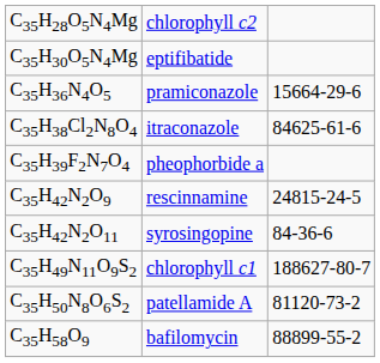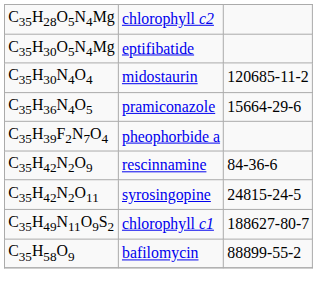 <table class="wikitable">
 <tr>
 <td>C<sub>35</sub>H<sub>28</sub>O<sub>5</sub>N<sub>4</sub>Mg</td>
 <td><a href='#'>chlorophyll <em>c2</em></a></td>
 <td></td>
 </tr>
 <tr>
 <td>C<sub>35</sub>H<sub>30</sub>O<sub>5</sub>N<sub>4</sub>Mg</td>
 <td><a href='#'>eptifibatide</a></td>
 <td></td>
 </tr>
 <tr>
+<td>C<sub>35</sub>H<sub>30</sub>N<sub>4</sub>O<sub>4</sub></td>
+<td><a href='#'>midostaurin</a></td>
+<td>120685-11-2</td>
+</tr>
+<tr>
 <td>C<sub>35</sub>H<sub>36</sub>N<sub>4</sub>O<sub>5</sub></td>
 <td><a href='#'>pramiconazole</a></td>
 <td>15664-29-6</td>
-</tr>
-<tr>
-<td>C<sub>35</sub>H<sub>38</sub>Cl<sub>2</sub>N<sub>8</sub>O<sub>4</sub></td>
-<td><a href='#'>itraconazole</a></td>
-<td>84625-61-6</td>
 </tr>
 <tr>
 <td>C<sub>35</sub>H<sub>39</sub>F<sub>2</sub>N<sub>7</sub>O<sub>4</sub></td>
 <td><a href='#'>pheophorbide a</a></td>
 <td></td>
 </tr>
 <tr>
 <td>C<sub>35</sub>H<sub>42</sub>N<sub>2</sub>O<sub>9</sub></td>
 <td><a href='#'>rescinnamine</a></td>
-<td>24815-24-5</td>
+<td>84-36-6</td>
 </tr>
 <tr>
 <td>C<sub>35</sub>H<sub>42</sub>N<sub>2</sub>O<sub>11</sub></td>
 <td><a href='#'>syrosingopine</a></td>
-<td>84-36-6</td>
+<td>24815-24-5</td>
 </tr>
 <tr>
 <td>C<sub>35</sub>H<sub>49</sub>N<sub>11</sub>O<sub>9</sub>S<sub>2</sub></td>
 <td><a href='#'>chlorophyll <em>c1</em></a></td>
 <td>188627-80-7</td>
-</tr>
-<tr>
-<td>C<sub>35</sub>H<sub>50</sub>N<sub>8</sub>O<sub>6</sub>S<sub>2</sub></td>
-<td><a href='#'>patellamide A</a></td>
-<td>81120-73-2</td>
 </tr>
 <tr>
 <td>C<sub>35</sub>H<sub>58</sub>O<sub>9</sub></td>
 <td><a href='#'>bafilomycin</a></td>
 <td>88899-55-2</td>
 </tr>
 <tr>
 </tr>
 </table>
